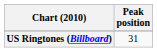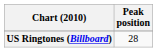 <table class="wikitable sortable plainrowheaders" style="text-align:center">
 <tr>
 <th>Chart (2010)</th>
 <th>Peak <br>position</th>
 </tr>
 <tr>
 </tr>
 <tr>
 </tr>
 <tr>
 </tr>
 <tr>
 <th scope="row">US Ringtones (<em><a href='#'>Billboard</a></em>)</th>
-<td>31</td>
+<td>28</td>
 </tr>
 </table>
